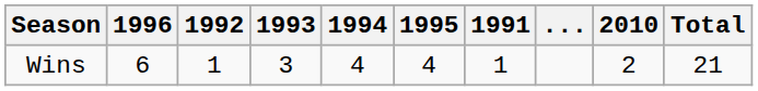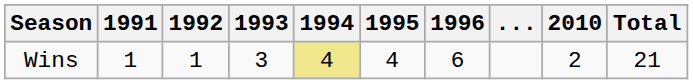 <table class="wikitable">
 <tr>
 <th>Season</th>
-<th>1996</th>
+<th>1991</th>
 <th>1992</th>
 <th>1993</th>
 <th>1994</th>
 <th>1995</th>
-<th>1991</th>
+<th>1996</th>
 <th>...</th>
 <th>2010</th>
 <th>Total</th>
 </tr>
 <tr align="center">
 <td>Wins</td>
-<td>6</td>
+<td>1</td>
 <td>1</td>
 <td>3</td>
+<td style="background: khaki;">4</td>
 <td>4</td>
-<td>4</td>
-<td>1</td>
+<td>6</td>
 <td></td>
 <td>2</td>
 <td>21</td>
 </tr>
 </table>
